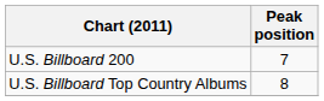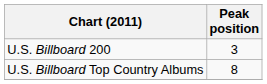 <table class="wikitable">
 <tr>
 <th>Chart (2011)</th>
 <th>Peak<br>position</th>
 </tr>
 <tr>
 <td>U.S. <em>Billboard</em> 200</td>
-<td align="center">7</td>
+<td align="center">3</td>
 </tr>
 <tr>
 <td>U.S. <em>Billboard</em> Top Country Albums</td>
 <td align="center">8</td>
 </tr>
 <tr>
 </tr>
 </table>
